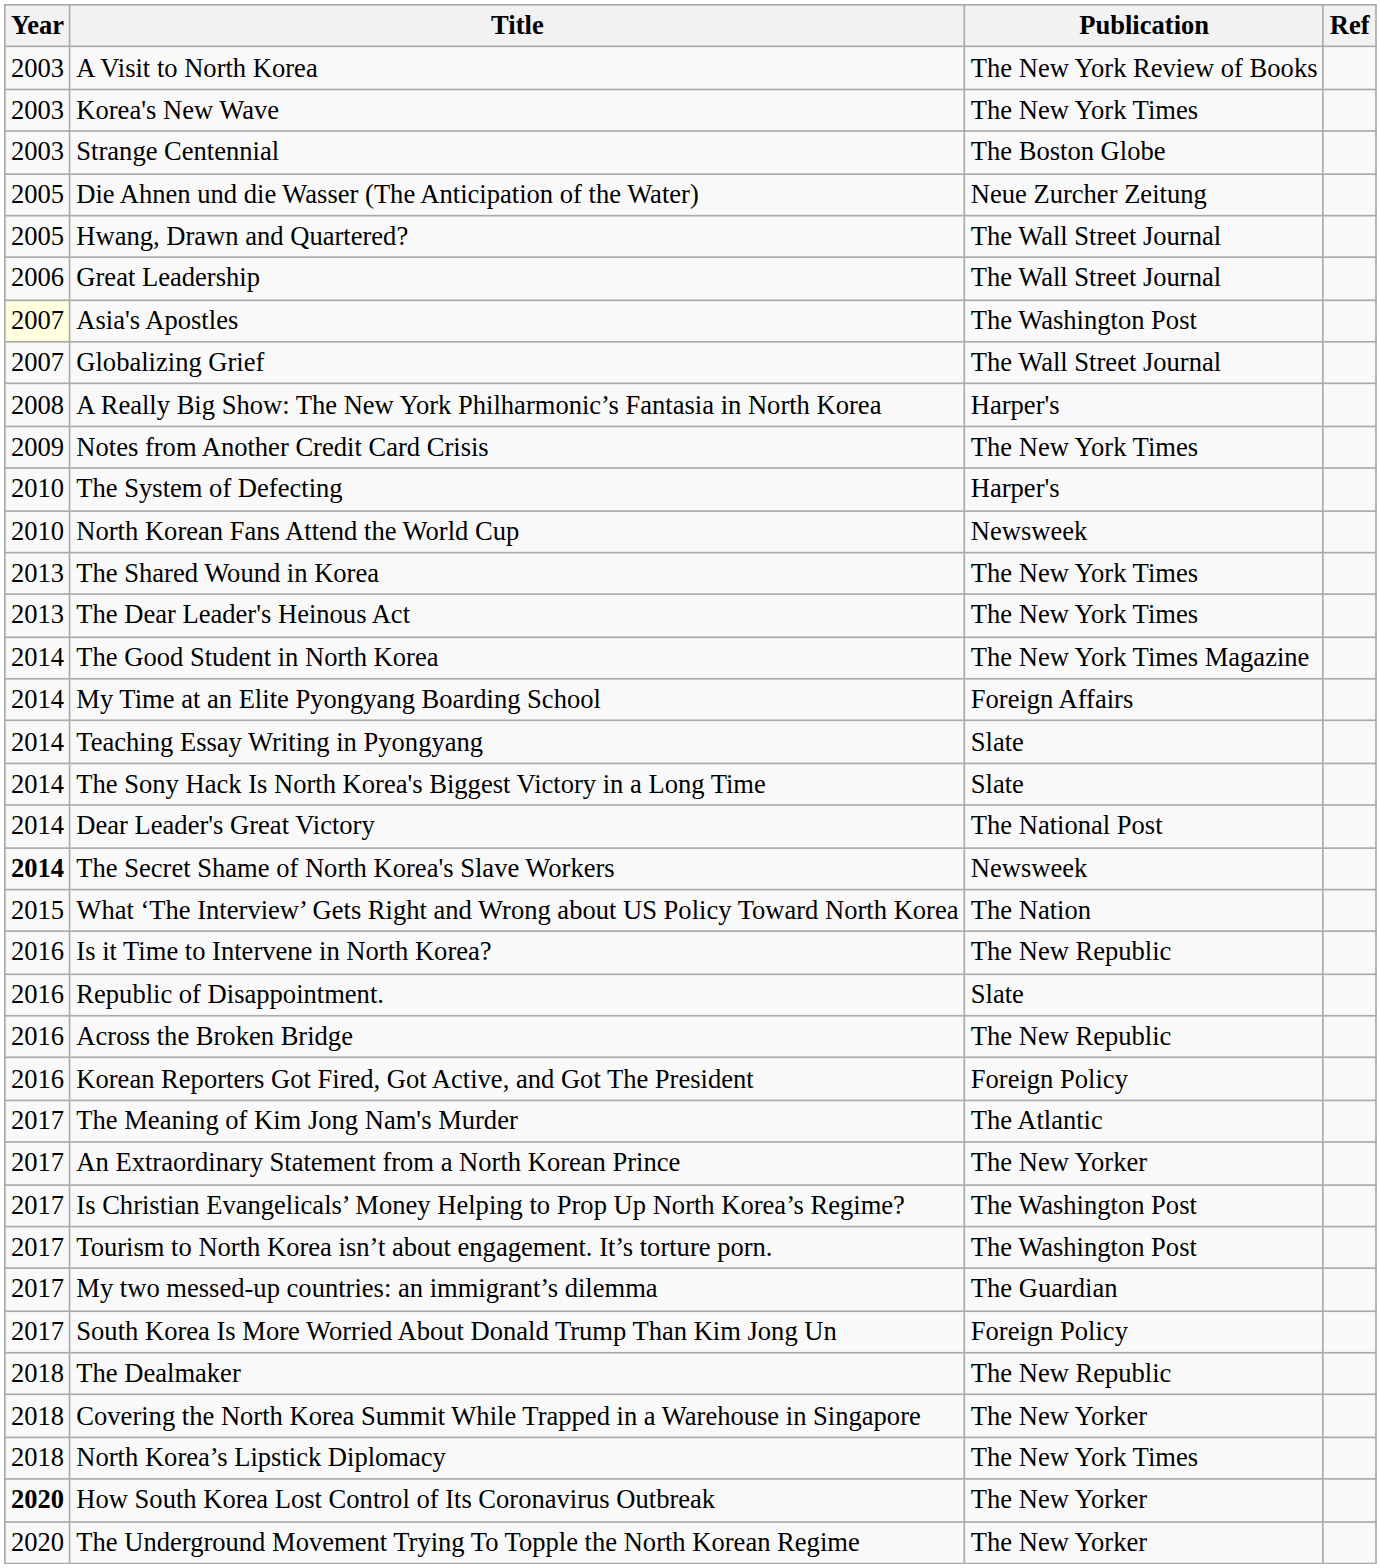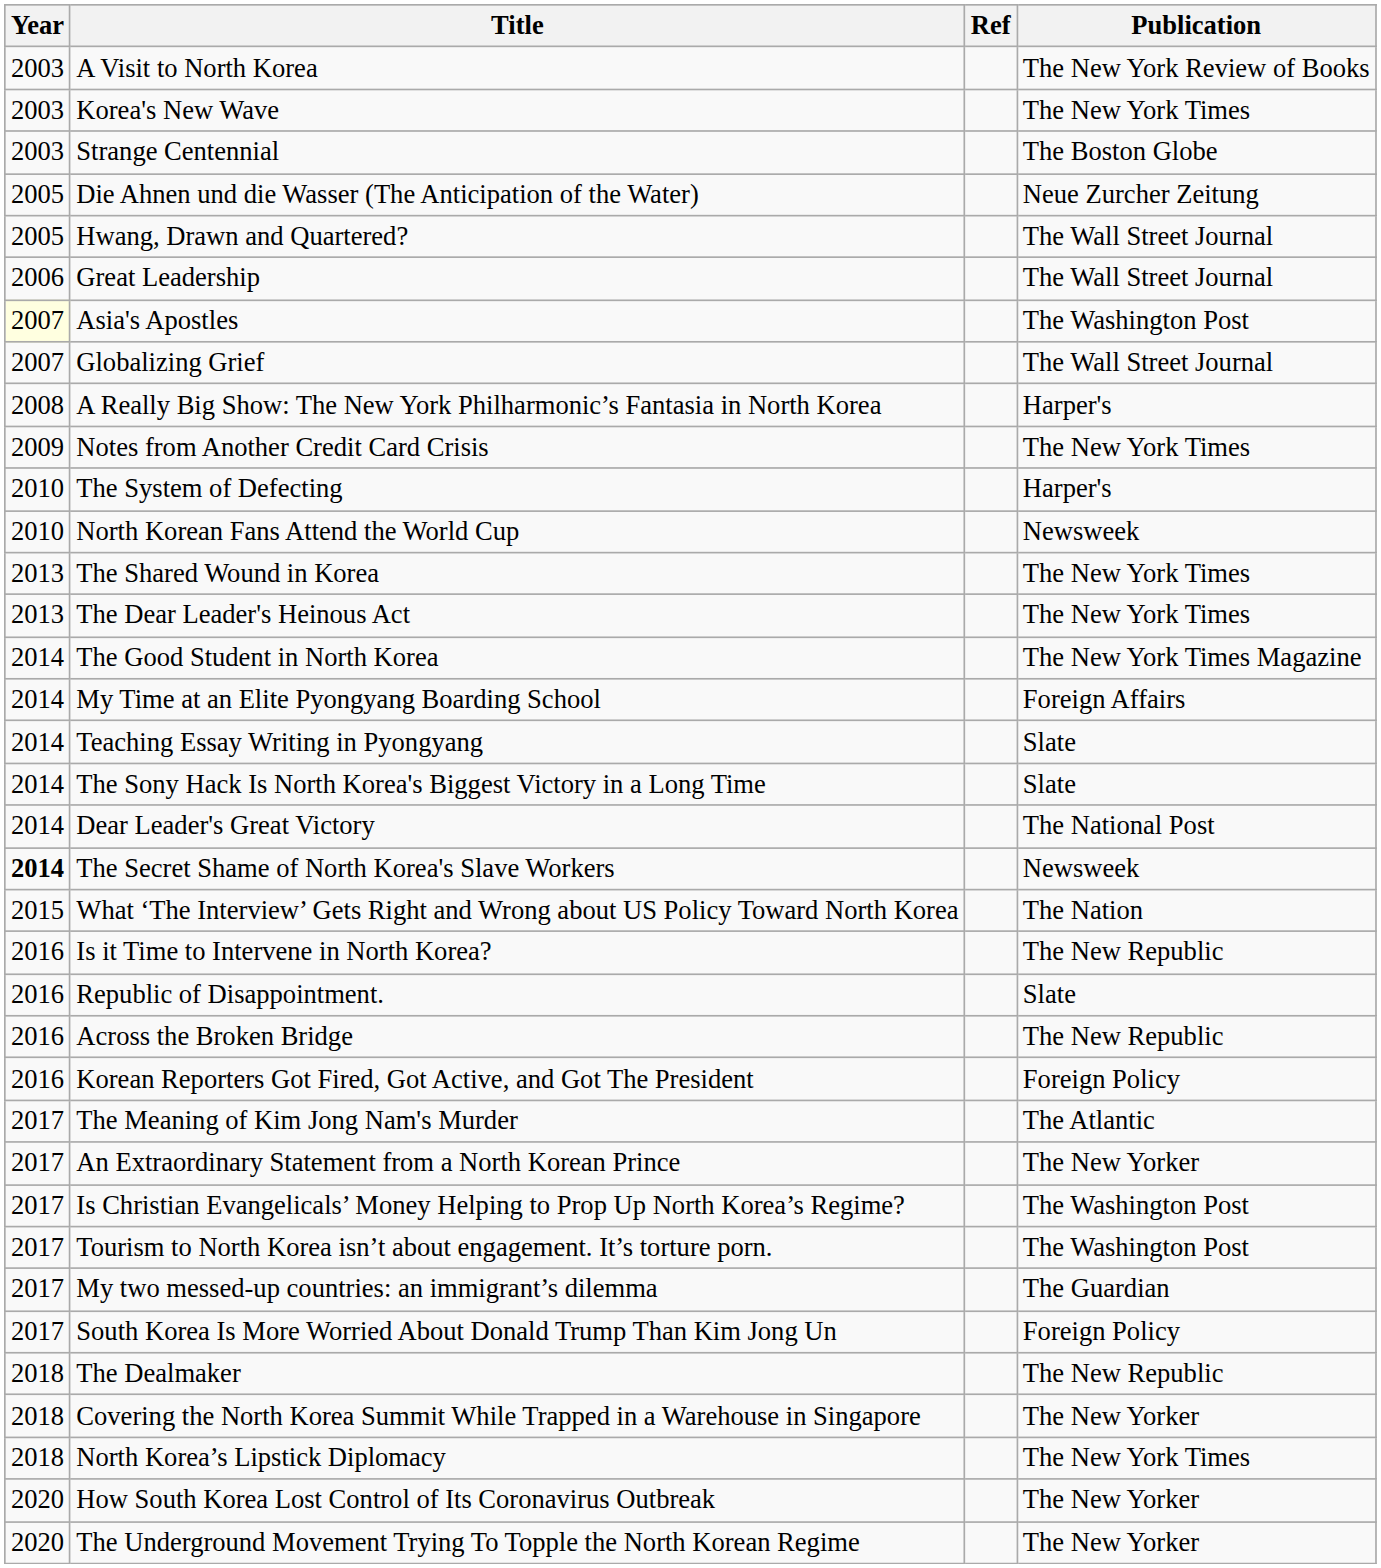 <table class="wikitable">
 <tr>
 <th>Year</th>
 <th>Title</th>
+<th>Ref</th>
 <th>Publication</th>
-<th>Ref</th>
 </tr>
 <tr>
 <td>2003</td>
 <td>A Visit to North Korea</td>
+<td></td>
 <td>The New York Review of Books</td>
-<td></td>
 </tr>
 <tr>
 <td>2003</td>
 <td>Korea's New Wave</td>
+<td></td>
 <td>The New York Times</td>
-<td></td>
 </tr>
 <tr>
 <td>2003</td>
 <td>Strange Centennial</td>
+<td></td>
 <td>The Boston Globe</td>
-<td></td>
 </tr>
 <tr>
 <td>2005</td>
 <td>Die Ahnen und die Wasser (The Anticipation of the Water)</td>
+<td></td>
 <td>Neue Zurcher Zeitung</td>
-<td></td>
 </tr>
 <tr>
 <td>2005</td>
 <td>Hwang, Drawn and Quartered?</td>
+<td></td>
 <td>The Wall Street Journal</td>
-<td></td>
 </tr>
 <tr>
 <td>2006</td>
 <td>Great Leadership</td>
+<td></td>
 <td>The Wall Street Journal</td>
-<td></td>
 </tr>
 <tr>
 <td style="background: lightyellow;">2007</td>
 <td>Asia's Apostles</td>
+<td></td>
 <td>The Washington Post</td>
-<td></td>
 </tr>
 <tr>
 <td>2007</td>
 <td>Globalizing Grief</td>
+<td></td>
 <td>The Wall Street Journal</td>
-<td></td>
 </tr>
 <tr>
 <td>2008</td>
 <td>A Really Big Show: The New York Philharmonic’s Fantasia in North Korea</td>
+<td></td>
 <td>Harper's</td>
-<td></td>
 </tr>
 <tr>
 <td>2009</td>
 <td>Notes from Another Credit Card Crisis</td>
+<td></td>
 <td>The New York Times</td>
-<td></td>
 </tr>
 <tr>
 <td>2010</td>
 <td>The System of Defecting</td>
+<td></td>
 <td>Harper's</td>
-<td></td>
 </tr>
 <tr>
 <td>2010</td>
 <td>North Korean Fans Attend the World Cup</td>
+<td></td>
 <td>Newsweek</td>
-<td></td>
 </tr>
 <tr>
 <td>2013</td>
 <td>The Shared Wound in Korea</td>
+<td></td>
 <td>The New York Times</td>
-<td></td>
 </tr>
 <tr>
 <td>2013</td>
 <td>The Dear Leader's Heinous Act</td>
+<td></td>
 <td>The New York Times</td>
-<td></td>
 </tr>
 <tr>
 <td>2014</td>
 <td>The Good Student in North Korea</td>
+<td></td>
 <td>The New York Times Magazine</td>
-<td></td>
 </tr>
 <tr>
 <td>2014</td>
 <td>My Time at an Elite Pyongyang Boarding School</td>
+<td></td>
 <td>Foreign Affairs</td>
-<td></td>
 </tr>
 <tr>
 <td>2014</td>
 <td>Teaching Essay Writing in Pyongyang</td>
+<td></td>
 <td>Slate</td>
-<td></td>
 </tr>
 <tr>
 <td>2014</td>
 <td>The Sony Hack Is North Korea's Biggest Victory in a Long Time</td>
+<td></td>
 <td>Slate</td>
-<td></td>
 </tr>
 <tr>
 <td>2014</td>
 <td>Dear Leader's Great Victory</td>
+<td></td>
 <td>The National Post</td>
-<td></td>
 </tr>
 <tr>
 <td><strong>2014</strong></td>
 <td>The Secret Shame of North Korea's Slave Workers</td>
+<td></td>
 <td>Newsweek</td>
-<td></td>
 </tr>
 <tr>
 <td>2015</td>
 <td>What ‘The Interview’ Gets Right and Wrong about US Policy Toward North Korea</td>
+<td></td>
 <td>The Nation</td>
-<td></td>
 </tr>
 <tr>
 <td>2016</td>
 <td>Is it Time to Intervene in North Korea?</td>
+<td></td>
 <td>The New Republic</td>
-<td></td>
 </tr>
 <tr>
 <td>2016</td>
 <td>Republic of Disappointment.</td>
+<td></td>
 <td>Slate</td>
-<td></td>
 </tr>
 <tr>
 <td>2016</td>
 <td>Across the Broken Bridge</td>
+<td></td>
 <td>The New Republic</td>
-<td></td>
 </tr>
 <tr>
 <td>2016</td>
 <td>Korean Reporters Got Fired, Got Active, and Got The President</td>
+<td></td>
 <td>Foreign Policy</td>
-<td></td>
 </tr>
 <tr>
 <td>2017</td>
 <td>The Meaning of Kim Jong Nam's Murder</td>
+<td></td>
 <td>The Atlantic</td>
-<td></td>
 </tr>
 <tr>
 <td>2017</td>
 <td>An Extraordinary Statement from a North Korean Prince</td>
+<td></td>
 <td>The New Yorker</td>
-<td></td>
 </tr>
 <tr>
 <td>2017</td>
 <td>Is Christian Evangelicals’ Money Helping to Prop Up North Korea’s Regime?</td>
+<td></td>
 <td>The Washington Post</td>
-<td></td>
 </tr>
 <tr>
 <td>2017</td>
 <td>Tourism to North Korea isn’t about engagement. It’s torture porn.</td>
+<td></td>
 <td>The Washington Post</td>
-<td></td>
 </tr>
 <tr>
 <td>2017</td>
 <td>My two messed-up countries: an immigrant’s dilemma</td>
+<td></td>
 <td>The Guardian</td>
-<td></td>
 </tr>
 <tr>
 <td>2017</td>
 <td>South Korea Is More Worried About Donald Trump Than Kim Jong Un</td>
+<td></td>
 <td>Foreign Policy</td>
-<td></td>
 </tr>
 <tr>
 <td>2018</td>
 <td>The Dealmaker</td>
+<td></td>
 <td>The New Republic</td>
-<td></td>
 </tr>
 <tr>
 <td>2018</td>
 <td>Covering the North Korea Summit While Trapped in a Warehouse in Singapore</td>
+<td></td>
 <td>The New Yorker</td>
-<td></td>
 </tr>
 <tr>
 <td>2018</td>
 <td>North Korea’s Lipstick Diplomacy</td>
+<td></td>
 <td>The New York Times</td>
-<td></td>
 </tr>
 <tr>
-<td><strong>2020</strong></td>
+<td>2020</td>
 <td>How South Korea Lost Control of Its Coronavirus Outbreak</td>
+<td></td>
 <td>The New Yorker</td>
-<td></td>
 </tr>
 <tr>
 <td>2020</td>
 <td>The Underground Movement Trying To Topple the North Korean Regime</td>
+<td></td>
 <td>The New Yorker</td>
-<td></td>
 </tr>
 </table>
